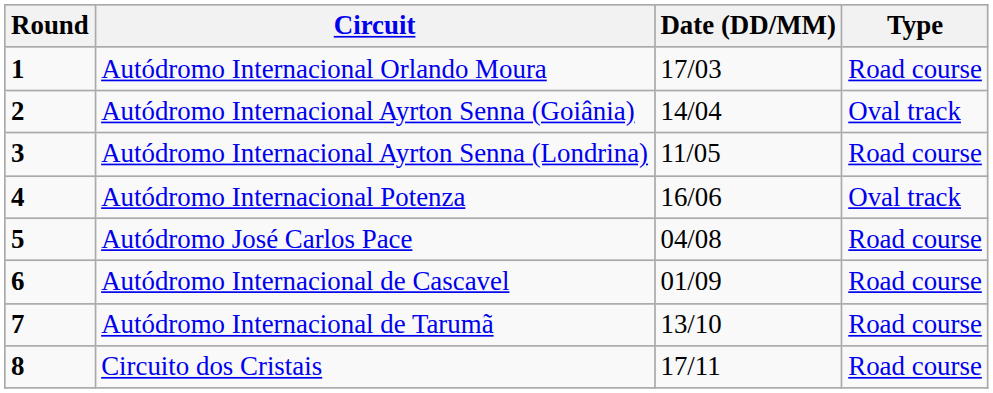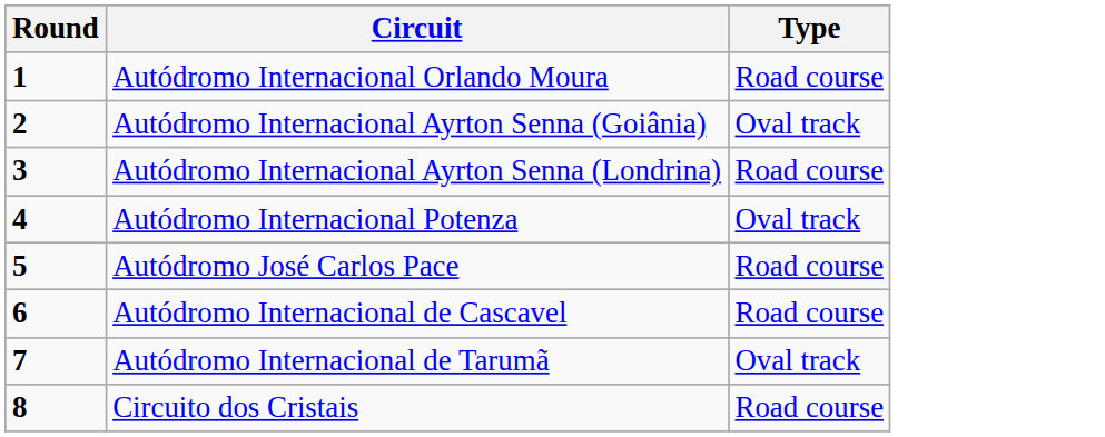 <table class="wikitable">
 <tr>
 <th>Round</th>
 <th><a href='#'>Circuit</a></th>
-<th>Date (DD/MM)</th>
 <th>Type</th>
 </tr>
 <tr>
 <td><strong>1</strong></td>
 <td><a href='#'>Autódromo Internacional Orlando Moura</a></td>
-<td>17/03</td>
 <td><a href='#'>Road course</a></td>
 </tr>
 <tr>
 <td><strong>2</strong></td>
 <td><a href='#'>Autódromo Internacional Ayrton Senna (Goiânia)</a></td>
-<td>14/04</td>
 <td><a href='#'>Oval track</a></td>
 </tr>
 <tr>
 <td><strong>3</strong></td>
 <td><a href='#'>Autódromo Internacional Ayrton Senna (Londrina)</a></td>
-<td>11/05</td>
 <td><a href='#'>Road course</a></td>
 </tr>
 <tr>
 <td><strong>4</strong></td>
 <td><a href='#'>Autódromo Internacional Potenza</a></td>
-<td>16/06</td>
 <td><a href='#'>Oval track</a></td>
 </tr>
 <tr>
 <td><strong>5</strong></td>
 <td><a href='#'>Autódromo José Carlos Pace</a></td>
-<td>04/08</td>
 <td><a href='#'>Road course</a></td>
 </tr>
 <tr>
 <td><strong>6</strong></td>
 <td><a href='#'>Autódromo Internacional de Cascavel</a></td>
-<td>01/09</td>
 <td><a href='#'>Road course</a></td>
 </tr>
 <tr>
 <td><strong>7</strong></td>
 <td><a href='#'>Autódromo Internacional de Tarumã</a></td>
-<td>13/10</td>
-<td><a href='#'>Road course</a></td>
+<td><a href='#'>Oval track</a></td>
 </tr>
 <tr>
 <td><strong>8</strong></td>
 <td><a href='#'>Circuito dos Cristais</a></td>
-<td>17/11</td>
 <td><a href='#'>Road course</a></td>
 </tr>
 </table>
